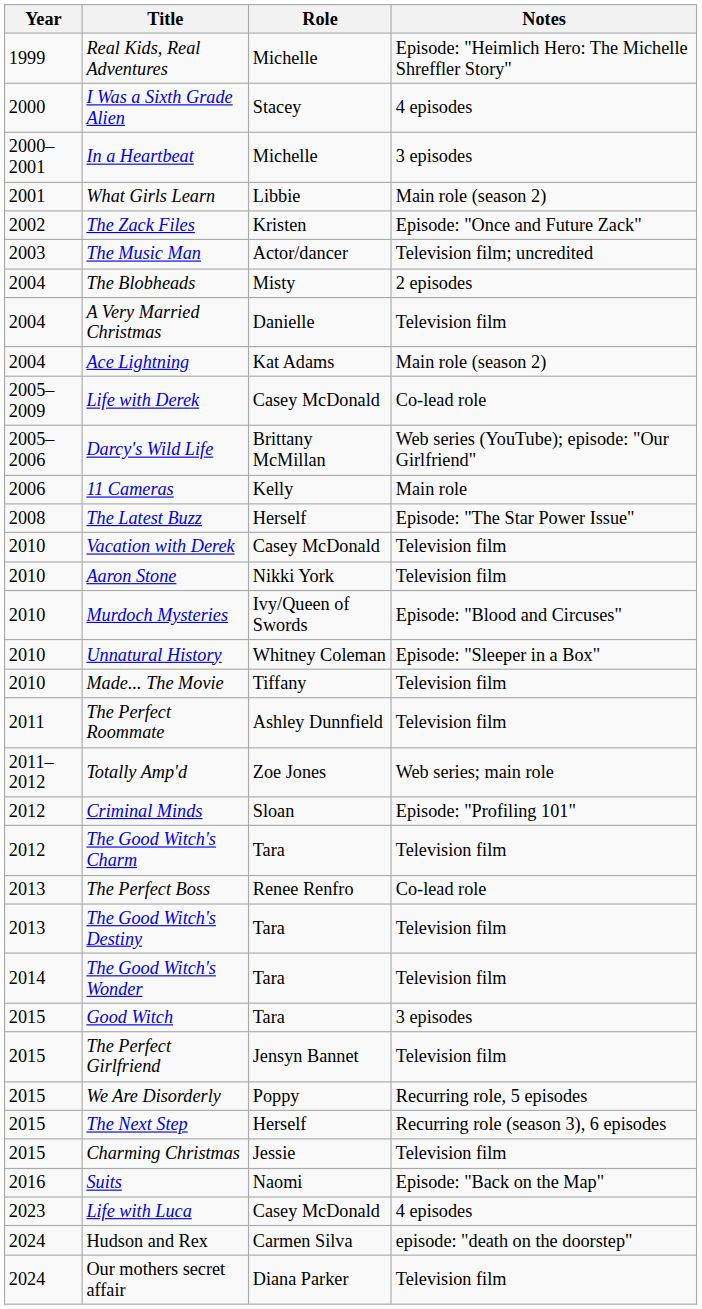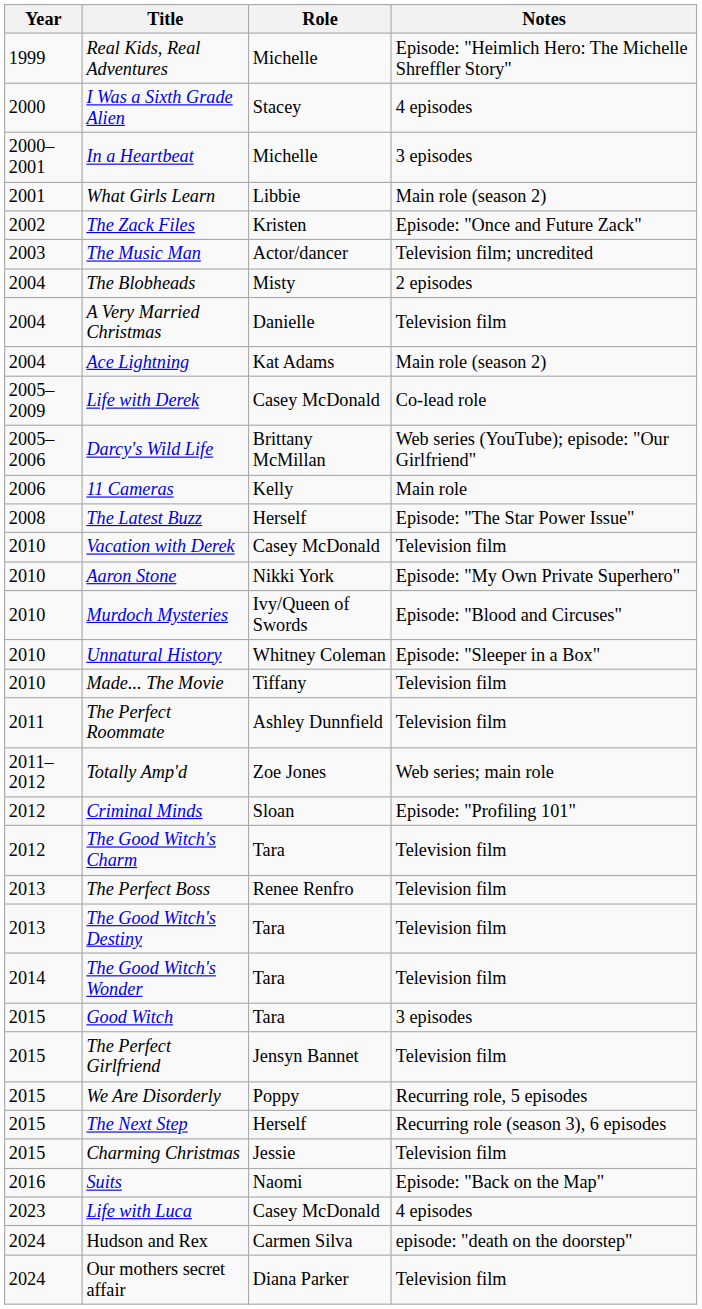 <table class="wikitable sortable">
 <tr>
 <th>Year</th>
 <th>Title</th>
 <th>Role</th>
 <th class="unsortable">Notes</th>
 </tr>
 <tr>
 <td>1999</td>
 <td><em>Real Kids, Real Adventures</em></td>
 <td>Michelle</td>
 <td>Episode: "Heimlich Hero: The Michelle Shreffler Story"</td>
 </tr>
 <tr>
 <td>2000</td>
 <td><em><a href='#'>I Was a Sixth Grade Alien</a></em></td>
 <td>Stacey</td>
 <td>4 episodes</td>
 </tr>
 <tr>
 <td>2000–2001</td>
 <td><em><a href='#'>In a Heartbeat</a></em></td>
 <td>Michelle</td>
 <td>3 episodes</td>
 </tr>
 <tr>
 <td>2001</td>
 <td><em>What Girls Learn</em></td>
 <td>Libbie</td>
 <td>Main role (season 2)</td>
 </tr>
 <tr>
 <td>2002</td>
 <td data-sort-value="Zack Files, The"><em><a href='#'>The Zack Files</a></em></td>
 <td>Kristen</td>
 <td>Episode: "Once and Future Zack"</td>
 </tr>
 <tr>
 <td>2003</td>
 <td data-sort-value="Music Man, The"><em><a href='#'>The Music Man</a></em></td>
 <td>Actor/dancer</td>
 <td>Television film; uncredited</td>
 </tr>
 <tr>
 <td>2004</td>
 <td data-sort-value="Blobheads, The"><em>The Blobheads</em></td>
 <td>Misty</td>
 <td>2 episodes</td>
 </tr>
 <tr>
 <td>2004</td>
 <td data-sort-value="Very Married Christmas, A"><em>A Very Married Christmas</em></td>
 <td>Danielle</td>
 <td>Television film</td>
 </tr>
 <tr>
 <td>2004</td>
 <td><em><a href='#'>Ace Lightning</a></em></td>
 <td>Kat Adams</td>
 <td>Main role (season 2)</td>
 </tr>
 <tr>
 <td>2005–2009</td>
 <td><em><a href='#'>Life with Derek</a></em></td>
 <td>Casey McDonald</td>
 <td>Co-lead role</td>
 </tr>
 <tr>
 <td>2005–2006</td>
 <td><em><a href='#'>Darcy's Wild Life</a></em></td>
 <td>Brittany McMillan</td>
 <td>Web series (YouTube); episode: "Our Girlfriend"</td>
 </tr>
 <tr>
 <td>2006</td>
 <td><em><a href='#'>11 Cameras</a></em></td>
 <td>Kelly</td>
 <td>Main role</td>
 </tr>
 <tr>
 <td>2008</td>
 <td data-sort-value="Latest Buzz, The"><em><a href='#'>The Latest Buzz</a></em></td>
 <td>Herself</td>
 <td>Episode: "The Star Power Issue"</td>
 </tr>
 <tr>
 <td>2010</td>
 <td><em><a href='#'>Vacation with Derek</a></em></td>
 <td>Casey McDonald</td>
 <td>Television film</td>
 </tr>
 <tr>
 <td>2010</td>
 <td><em><a href='#'>Aaron Stone</a></em></td>
 <td>Nikki York</td>
-<td>Television film</td>
+<td>Episode: "My Own Private Superhero"</td>
 </tr>
 <tr>
 <td>2010</td>
 <td><em><a href='#'>Murdoch Mysteries</a></em></td>
 <td>Ivy/Queen of Swords</td>
 <td>Episode: "Blood and Circuses"</td>
 </tr>
 <tr>
 <td>2010</td>
 <td><em><a href='#'>Unnatural History</a></em></td>
 <td>Whitney Coleman</td>
 <td>Episode: "Sleeper in a Box"</td>
 </tr>
 <tr>
 <td>2010</td>
 <td><em>Made... The Movie</em></td>
 <td>Tiffany</td>
 <td>Television film</td>
 </tr>
 <tr>
 <td>2011</td>
 <td data-sort-value="Perfect Roommate, The"><em>The Perfect Roommate</em></td>
 <td>Ashley Dunnfield</td>
 <td>Television film</td>
 </tr>
 <tr>
 <td>2011–2012</td>
 <td><em>Totally Amp'd</em></td>
 <td>Zoe Jones</td>
 <td>Web series; main role</td>
 </tr>
 <tr>
 <td>2012</td>
 <td><em><a href='#'>Criminal Minds</a></em></td>
 <td>Sloan</td>
 <td>Episode: "Profiling 101"</td>
 </tr>
 <tr>
 <td>2012</td>
 <td data-sort-value="Good Witch's Charm, The"><em><a href='#'>The Good Witch's Charm</a></em></td>
 <td>Tara</td>
 <td>Television film</td>
 </tr>
 <tr>
 <td>2013</td>
 <td data-sort-value="Perfect Boss, The"><em>The Perfect Boss</em></td>
 <td>Renee Renfro</td>
-<td>Co-lead role</td>
+<td>Television film</td>
 </tr>
 <tr>
 <td>2013</td>
 <td data-sort-value="Good Witch's Destiny, The"><em><a href='#'>The Good Witch's Destiny</a></em></td>
 <td>Tara</td>
 <td>Television film</td>
 </tr>
 <tr>
 <td>2014</td>
 <td data-sort-value="Good Witch's Wonder, The"><em><a href='#'>The Good Witch's Wonder</a></em></td>
 <td>Tara</td>
 <td>Television film</td>
 </tr>
 <tr>
 <td>2015</td>
 <td><em><a href='#'>Good Witch</a></em></td>
 <td>Tara</td>
 <td>3 episodes</td>
 </tr>
 <tr>
 <td>2015</td>
 <td data-sort-value="Perfect Girlfriend, The"><em>The Perfect Girlfriend</em></td>
 <td>Jensyn Bannet</td>
 <td>Television film</td>
 </tr>
 <tr>
 <td>2015</td>
 <td><em>We Are Disorderly</em></td>
 <td>Poppy</td>
 <td>Recurring role, 5 episodes</td>
 </tr>
 <tr>
 <td>2015</td>
 <td data-sort-value="Next Step, The"><em><a href='#'>The Next Step</a></em></td>
 <td>Herself</td>
 <td>Recurring role (season 3), 6 episodes</td>
 </tr>
 <tr>
 <td>2015</td>
 <td><em>Charming Christmas</em></td>
 <td>Jessie</td>
 <td>Television film</td>
 </tr>
 <tr>
 <td>2016</td>
 <td><em><a href='#'>Suits</a></em></td>
 <td>Naomi</td>
 <td>Episode: "Back on the Map"</td>
 </tr>
 <tr>
 <td>2023</td>
 <td><em><a href='#'>Life with Luca</a></em></td>
 <td>Casey McDonald</td>
 <td>4 episodes</td>
 </tr>
 <tr>
 <td>2024</td>
 <td>Hudson and Rex</td>
 <td>Carmen Silva</td>
 <td>episode: "death on the doorstep"</td>
 </tr>
 <tr>
 <td>2024</td>
 <td>Our mothers secret affair</td>
 <td>Diana Parker</td>
 <td>Television film</td>
 </tr>
 </table>
